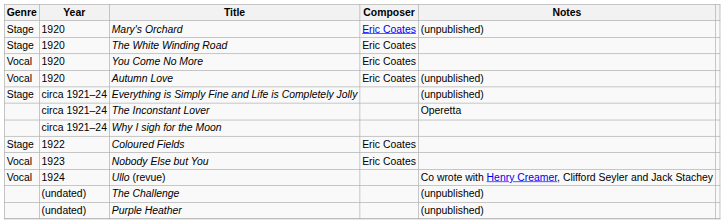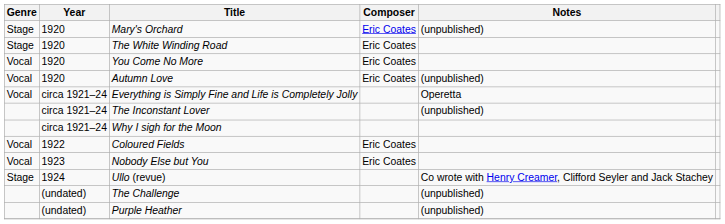 <table class="wikitable sortable">
 <tr>
 <th>Genre</th>
 <th>Year</th>
 <th>Title</th>
 <th>Composer</th>
 <th>Notes</th>
 <th></th>
 </tr>
 <tr>
 <td>Stage</td>
 <td>1920</td>
 <td><em>Mary's Orchard</em></td>
 <td><a href='#'>Eric Coates</a></td>
 <td>(unpublished)</td>
 <td></td>
 </tr>
 <tr>
 <td>Stage</td>
 <td>1920</td>
 <td><em>The White Winding Road</em></td>
 <td>Eric Coates</td>
 <td></td>
 <td></td>
 </tr>
 <tr>
 <td>Vocal</td>
 <td>1920</td>
 <td><em>You Come No More</em></td>
 <td>Eric Coates</td>
 <td></td>
 <td></td>
 </tr>
 <tr>
 <td>Vocal</td>
 <td>1920</td>
 <td><em>Autumn Love</em></td>
 <td>Eric Coates</td>
 <td>(unpublished)</td>
 <td></td>
 </tr>
 <tr>
-<td>Stage</td>
+<td>Vocal</td>
 <td>circa 1921–24</td>
 <td><em>Everything is Simply Fine and Life is Completely Jolly</em></td>
 <td></td>
-<td>(unpublished)</td>
+<td>Operetta</td>
 <td></td>
 </tr>
 <tr>
 <td></td>
 <td>circa 1921–24</td>
 <td><em>The Inconstant Lover</em></td>
 <td></td>
-<td>Operetta</td>
+<td>(unpublished)</td>
 <td></td>
 </tr>
 <tr>
 <td></td>
 <td>circa 1921–24</td>
 <td><em>Why I sigh for the Moon</em></td>
 <td></td>
 <td></td>
 <td></td>
 </tr>
 <tr>
-<td>Stage</td>
+<td>Vocal</td>
 <td>1922</td>
 <td><em>Coloured Fields</em></td>
 <td>Eric Coates</td>
 <td></td>
 <td></td>
 </tr>
 <tr>
 <td>Vocal</td>
 <td>1923</td>
 <td><em>Nobody Else but You</em></td>
 <td>Eric Coates</td>
 <td></td>
 <td></td>
 </tr>
 <tr>
-<td>Vocal</td>
+<td>Stage</td>
 <td>1924</td>
 <td><em>Ullo</em> (revue)</td>
 <td></td>
 <td>Co wrote with <a href='#'>Henry Creamer</a>, Clifford Seyler and Jack Stachey</td>
 <td></td>
 </tr>
 <tr>
 <td></td>
 <td>(undated)</td>
 <td><em>The Challenge</em></td>
 <td></td>
 <td>(unpublished)</td>
 <td></td>
 </tr>
 <tr>
 <td></td>
 <td>(undated)</td>
 <td><em>Purple Heather</em></td>
 <td></td>
 <td>(unpublished)</td>
 <td></td>
 </tr>
 <tr>
 </tr>
 </table>
